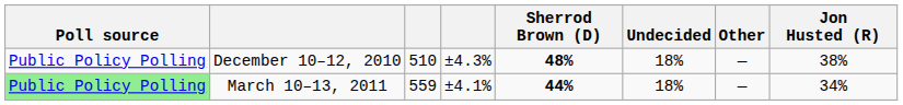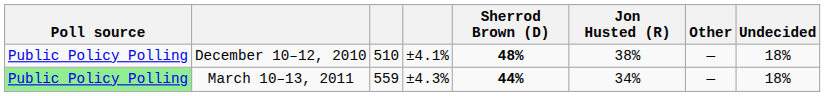 <table class="wikitable" style="text-align:center">
 <tr valign= bottom>
 <th>Poll source</th>
 <th></th>
 <th></th>
 <th></th>
 <th style="width:100px;">Sherrod<br>Brown (D)</th>
+<th style="width:100px;">Jon<br>Husted (R)</th>
+<th>Other</th>
 <th>Undecided</th>
-<th>Other</th>
-<th style="width:100px;">Jon<br>Husted (R)</th>
 </tr>
 <tr>
 <td align=left><a href='#'>Public Policy Polling</a></td>
 <td>December 10–12, 2010</td>
 <td>510</td>
-<td>±4.3%</td>
+<td>±4.1%</td>
 <td><strong>48%</strong></td>
+<td>38%</td>
+<td>—</td>
 <td>18%</td>
-<td>—</td>
-<td>38%</td>
 </tr>
 <tr>
 <td align=left style="background: lightgreen;"><a href='#'>Public Policy Polling</a></td>
 <td>March 10–13, 2011</td>
 <td>559</td>
-<td>±4.1%</td>
+<td>±4.3%</td>
 <td><strong>44%</strong></td>
+<td>34%</td>
+<td>—</td>
 <td>18%</td>
-<td>—</td>
-<td>34%</td>
 </tr>
 </table>
